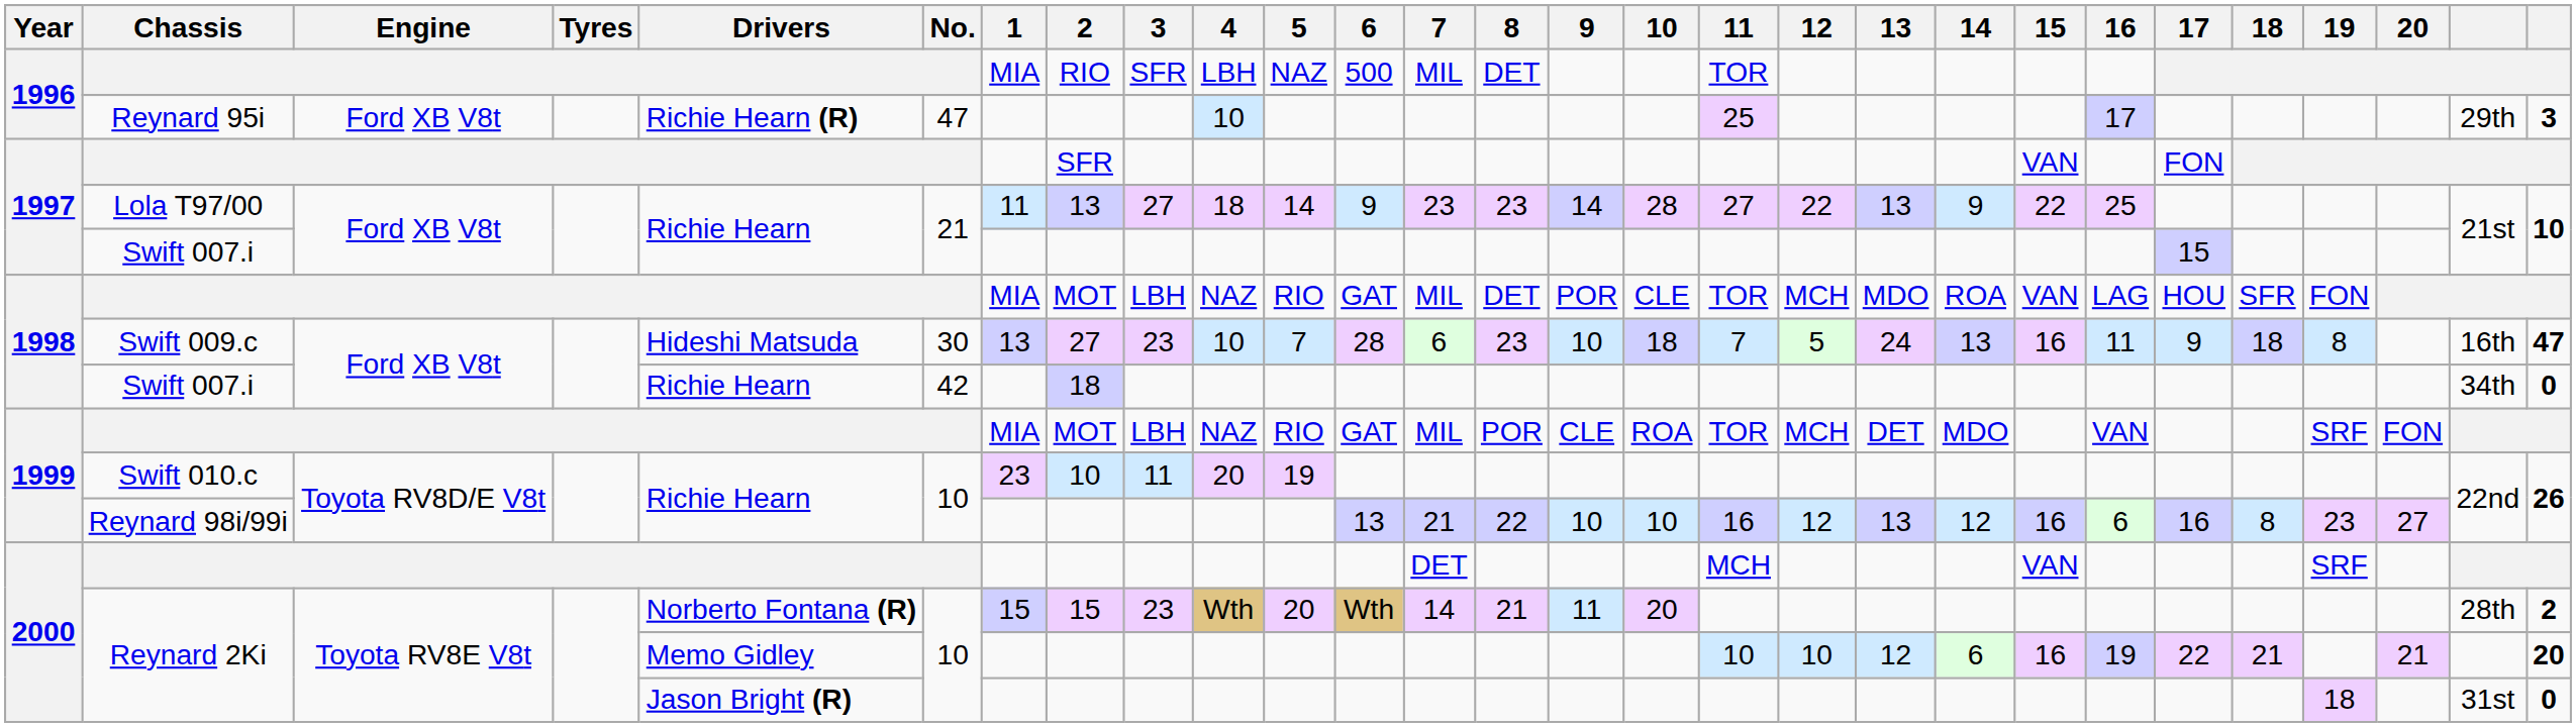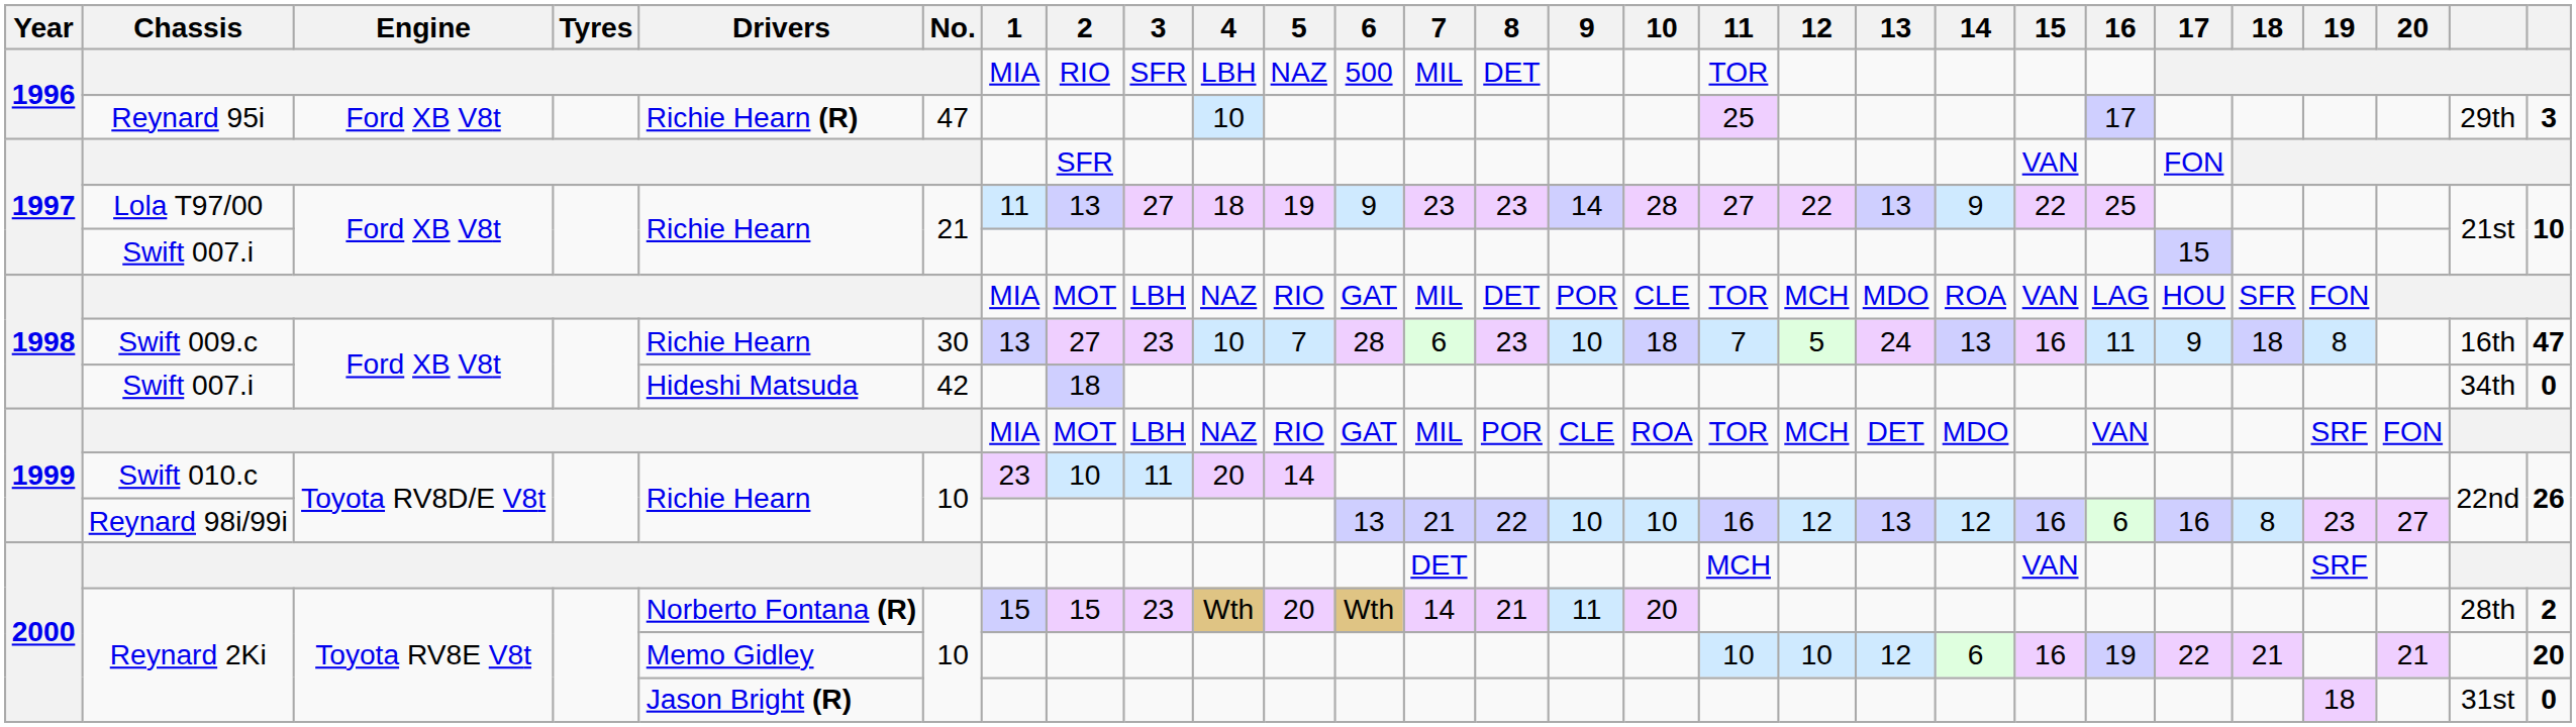 <table class="wikitable" style="text-align:center; font-size:85%">
 <tr>
 <th>Year</th>
 <th>Chassis</th>
 <th>Engine</th>
 <th>Tyres</th>
 <th>Drivers</th>
 <th>No.</th>
 <th>1</th>
 <th>2</th>
 <th>3</th>
 <th>4</th>
 <th>5</th>
 <th>6</th>
 <th>7</th>
 <th>8</th>
 <th>9</th>
 <th>10</th>
 <th>11</th>
 <th>12</th>
 <th>13</th>
 <th>14</th>
 <th>15</th>
 <th>16</th>
 <th>17</th>
 <th>18</th>
 <th>19</th>
 <th>20</th>
 <th></th>
 <th></th>
 </tr>
 <tr>
 <th rowspan=2><a href='#'>1996</a></th>
 <th colspan=5></th>
 <td><a href='#'>MIA</a></td>
 <td><a href='#'>RIO</a></td>
 <td><a href='#'>SFR</a></td>
 <td><a href='#'>LBH</a></td>
 <td><a href='#'>NAZ</a></td>
 <td><a href='#'>500</a></td>
 <td><a href='#'>MIL</a></td>
 <td><a href='#'>DET</a></td>
 <td></td>
 <td></td>
 <td><a href='#'>TOR</a></td>
 <td></td>
 <td></td>
 <td></td>
 <td></td>
 <td></td>
 <th colspan=7></th>
 </tr>
 <tr>
 <td><a href='#'>Reynard</a> 95i</td>
 <td><a href='#'>Ford</a> <a href='#'>XB</a> <a href='#'>V8</a><a href='#'>t</a></td>
 <td></td>
 <td align=left> <a href='#'>Richie Hearn</a> <strong>(R)</strong></td>
 <td>47</td>
 <td></td>
 <td></td>
 <td></td>
 <td style="background:#CFEAFF;">10</td>
 <td></td>
 <td></td>
 <td></td>
 <td></td>
 <td></td>
 <td></td>
 <td style="background:#efcfff;">25</td>
 <td></td>
 <td></td>
 <td></td>
 <td></td>
 <td style="background:#cfcfff;">17</td>
 <td></td>
 <td></td>
 <td></td>
 <td></td>
 <td>29th</td>
 <td><strong>3</strong></td>
 </tr>
 <tr>
 <th rowspan="3"><a href='#'>1997</a></th>
 <th colspan=5></th>
 <td></td>
 <td><a href='#'>SFR</a></td>
 <td></td>
 <td></td>
 <td></td>
 <td></td>
 <td></td>
 <td></td>
 <td></td>
 <td></td>
 <td></td>
 <td></td>
 <td></td>
 <td></td>
 <td><a href='#'>VAN</a></td>
 <td></td>
 <td><a href='#'>FON</a></td>
 <th colspan=6></th>
 </tr>
 <tr>
 <td><a href='#'>Lola</a> T97/00</td>
 <td rowspan="2"><a href='#'>Ford</a> <a href='#'>XB</a> <a href='#'>V8</a><a href='#'>t</a></td>
 <td rowspan="2"></td>
 <td rowspan="2" align="left"> <a href='#'>Richie Hearn</a></td>
 <td rowspan="2">21</td>
 <td style="background:#CFEAFF;">11</td>
 <td style="background:#CFCFFF;">13</td>
 <td style="background:#EFCFFF;">27</td>
 <td style="background:#EFCFFF;">18</td>
-<td style="background:#EFCFFF;">14</td>
+<td style="background:#EFCFFF;">19</td>
 <td style="background:#CFEAFF;">9</td>
 <td style="background:#EFCFFF;">23</td>
 <td style="background:#EFCFFF;">23</td>
 <td style="background:#CFCFFF;">14</td>
 <td style="background:#EFCFFF;">28</td>
 <td style="background:#EFCFFF;">27</td>
 <td style="background:#EFCFFF;">22</td>
 <td style="background:#CFCFFF;">13</td>
 <td style="background:#CFEAFF;">9</td>
 <td style="background:#EFCFFF;">22</td>
 <td style="background:#EFCFFF;">25</td>
 <td></td>
 <td></td>
 <td></td>
 <td></td>
 <td rowspan="2">21st</td>
 <td rowspan="2"><strong>10</strong></td>
 </tr>
 <tr>
 <td><a href='#'>Swift</a> 007.i</td>
 <td></td>
 <td></td>
 <td></td>
 <td></td>
 <td></td>
 <td></td>
 <td></td>
 <td></td>
 <td></td>
 <td></td>
 <td></td>
 <td></td>
 <td></td>
 <td></td>
 <td></td>
 <td></td>
 <td style="background:#CFCFFF;">15</td>
 <td></td>
 <td></td>
 <td></td>
 </tr>
 <tr>
 <th rowspan=3><a href='#'>1998</a></th>
 <th colspan=5></th>
 <td><a href='#'>MIA</a></td>
 <td><a href='#'>MOT</a></td>
 <td><a href='#'>LBH</a></td>
 <td><a href='#'>NAZ</a></td>
 <td><a href='#'>RIO</a></td>
 <td><a href='#'>GAT</a></td>
 <td><a href='#'>MIL</a></td>
 <td><a href='#'>DET</a></td>
 <td><a href='#'>POR</a></td>
 <td><a href='#'>CLE</a></td>
 <td><a href='#'>TOR</a></td>
 <td><a href='#'>MCH</a></td>
 <td><a href='#'>MDO</a></td>
 <td><a href='#'>ROA</a></td>
 <td><a href='#'>VAN</a></td>
 <td><a href='#'>LAG</a></td>
 <td><a href='#'>HOU</a></td>
 <td><a href='#'>SFR</a></td>
 <td><a href='#'>FON</a></td>
 <th colspan=4></th>
 </tr>
 <tr>
 <td><a href='#'>Swift</a> 009.c</td>
 <td rowspan=2><a href='#'>Ford</a> <a href='#'>XB</a> <a href='#'>V8</a><a href='#'>t</a></td>
 <td rowspan=2></td>
-<td align=left> <a href='#'>Hideshi Matsuda</a></td>
+<td align=left> <a href='#'>Richie Hearn</a></td>
 <td>30</td>
 <td style="background:#CFCFFF;">13</td>
 <td style="background:#EFCFFF;">27</td>
 <td style="background:#EFCFFF;">23</td>
 <td style="background:#CFEAFF;">10</td>
 <td style="background:#CFEAFF;">7</td>
 <td style="background:#EFCFFF;">28</td>
 <td style="background:#DFFFDF;">6</td>
 <td style="background:#EFCFFF;">23</td>
 <td style="background:#CFEAFF;">10</td>
 <td style="background:#CFCFFF;">18</td>
 <td style="background:#CFEAFF;">7</td>
 <td style="background:#dfffdf;">5</td>
 <td style="background:#EFCFFF;">24</td>
 <td style="background:#CFCFFF;">13</td>
 <td style="background:#EFCFFF;">16</td>
 <td style="background:#CFEAFF;">11</td>
 <td style="background:#CFEAFF;">9</td>
 <td style="background:#CFCFFF;">18</td>
 <td style="background:#CFEAFF;">8</td>
 <td></td>
 <td>16th</td>
 <td><strong>47</strong></td>
 </tr>
 <tr>
 <td><a href='#'>Swift</a> 007.i</td>
-<td align=left> <a href='#'>Richie Hearn</a></td>
+<td align=left> <a href='#'>Hideshi Matsuda</a></td>
 <td>42</td>
 <td></td>
 <td style="background:#CFCFFF;">18</td>
 <td></td>
 <td></td>
 <td></td>
 <td></td>
 <td></td>
 <td></td>
 <td></td>
 <td></td>
 <td></td>
 <td></td>
 <td></td>
 <td></td>
 <td></td>
 <td></td>
 <td></td>
 <td></td>
 <td></td>
 <td></td>
 <td>34th</td>
 <td><strong>0</strong></td>
 </tr>
 <tr>
 <th rowspan=3><a href='#'>1999</a></th>
 <th colspan=5></th>
 <td><a href='#'>MIA</a></td>
 <td><a href='#'>MOT</a></td>
 <td><a href='#'>LBH</a></td>
 <td><a href='#'>NAZ</a></td>
 <td><a href='#'>RIO</a></td>
 <td><a href='#'>GAT</a></td>
 <td><a href='#'>MIL</a></td>
 <td><a href='#'>POR</a></td>
 <td><a href='#'>CLE</a></td>
 <td><a href='#'>ROA</a></td>
 <td><a href='#'>TOR</a></td>
 <td><a href='#'>MCH</a></td>
 <td><a href='#'>DET</a></td>
 <td><a href='#'>MDO</a></td>
 <td></td>
 <td><a href='#'>VAN</a></td>
 <td></td>
 <td></td>
 <td><a href='#'>SRF</a></td>
 <td><a href='#'>FON</a></td>
 <th colspan=3></th>
 </tr>
 <tr>
 <td><a href='#'>Swift</a> 010.c</td>
 <td rowspan=2><a href='#'>Toyota</a> RV8D/E <a href='#'>V8</a><a href='#'>t</a></td>
 <td rowspan=2></td>
 <td rowspan=2 align=left> <a href='#'>Richie Hearn</a></td>
 <td rowspan=2>10</td>
 <td style="background:#EFCFFF;">23</td>
 <td style="background:#CFEAFF;">10</td>
 <td style="background:#CFEAFF;">11</td>
 <td style="background:#EFCFFF;">20</td>
-<td style="background:#EFCFFF;">19</td>
+<td style="background:#EFCFFF;">14</td>
 <td></td>
 <td></td>
 <td></td>
 <td></td>
 <td></td>
 <td></td>
 <td></td>
 <td></td>
 <td></td>
 <td></td>
 <td></td>
 <td></td>
 <td></td>
 <td></td>
 <td></td>
 <td rowspan=2>22nd</td>
 <td rowspan=2><strong>26</strong></td>
 </tr>
 <tr>
 <td><a href='#'>Reynard</a> 98i/99i</td>
 <td></td>
 <td></td>
 <td></td>
 <td></td>
 <td></td>
 <td style="background:#CFCFFF;">13</td>
 <td style="background:#CFCFFF;">21</td>
 <td style="background:#CFCFFF;">22</td>
 <td style="background:#CFEAFF;">10</td>
 <td style="background:#CFEAFF;">10</td>
 <td style="background:#CFCFFF;">16</td>
 <td style="background:#CFEAFF;">12</td>
 <td style="background:#CFCFFF;">13</td>
 <td style="background:#CFEAFF;">12</td>
 <td style="background:#CFCFFF;">16</td>
 <td style="background:#DFFFDF;">6</td>
 <td style="background:#CFCFFF;">16</td>
 <td style="background:#CFEAFF;">8</td>
 <td style="background:#EFCFFF;">23</td>
 <td style="background:#EFCFFF;">27</td>
 </tr>
 <tr>
 <th rowspan=4><a href='#'>2000</a></th>
 <th colspan=5></th>
 <td></td>
 <td></td>
 <td></td>
 <td></td>
 <td></td>
 <td></td>
 <td><a href='#'>DET</a></td>
 <td></td>
 <td></td>
 <td></td>
 <td><a href='#'>MCH</a></td>
 <td></td>
 <td></td>
 <td></td>
 <td><a href='#'>VAN</a></td>
 <td></td>
 <td></td>
 <td></td>
 <td><a href='#'>SRF</a></td>
 <td></td>
 <th colspan=3></th>
 </tr>
 <tr>
 <td rowspan=3><a href='#'>Reynard</a> 2Ki</td>
 <td rowspan=3><a href='#'>Toyota</a> RV8E <a href='#'>V8</a><a href='#'>t</a></td>
 <td rowspan=3></td>
 <td align=left> <a href='#'>Norberto Fontana</a> <strong>(R)</strong></td>
 <td rowspan=3>10</td>
 <td style="background:#CFCFFF;">15</td>
 <td style="background:#efcfff;">15</td>
 <td style="background:#efcfff;">23</td>
 <td style="background:#DFC484;">Wth</td>
 <td style="background:#efcfff;">20</td>
 <td style="background:#DFC484;">Wth</td>
 <td style="background:#efcfff;">14</td>
 <td style="background:#efcfff;">21</td>
 <td style="background:#CFEAFF;">11</td>
 <td style="background:#efcfff;">20</td>
 <td></td>
 <td></td>
 <td></td>
 <td></td>
 <td></td>
 <td></td>
 <td></td>
 <td></td>
 <td></td>
 <td></td>
 <td>28th</td>
 <td><strong>2</strong></td>
 </tr>
 <tr>
 <td align=left> <a href='#'>Memo Gidley</a></td>
 <td></td>
 <td></td>
 <td></td>
 <td></td>
 <td></td>
 <td></td>
 <td></td>
 <td></td>
 <td></td>
 <td></td>
 <td style="background:#CFEAFF;">10</td>
 <td style="background:#CFEAFF;">10</td>
 <td style="background:#CFEAFF;">12</td>
 <td style="background:#DFFFDF;">6</td>
 <td style="background:#efcfff;">16</td>
 <td style="background:#CFCFFF;">19</td>
 <td style="background:#efcfff;">22</td>
 <td style="background:#efcfff;">21</td>
 <td></td>
 <td style="background:#efcfff;">21</td>
 <td></td>
 <td><strong>20</strong></td>
 </tr>
 <tr>
 <td align=left> <a href='#'>Jason Bright</a> <strong>(R)</strong></td>
 <td></td>
 <td></td>
 <td></td>
 <td></td>
 <td></td>
 <td></td>
 <td></td>
 <td></td>
 <td></td>
 <td></td>
 <td></td>
 <td></td>
 <td></td>
 <td></td>
 <td></td>
 <td></td>
 <td></td>
 <td></td>
 <td style="background:#efcfff;">18</td>
 <td></td>
 <td>31st</td>
 <td><strong>0</strong></td>
 </tr>
 </table>
